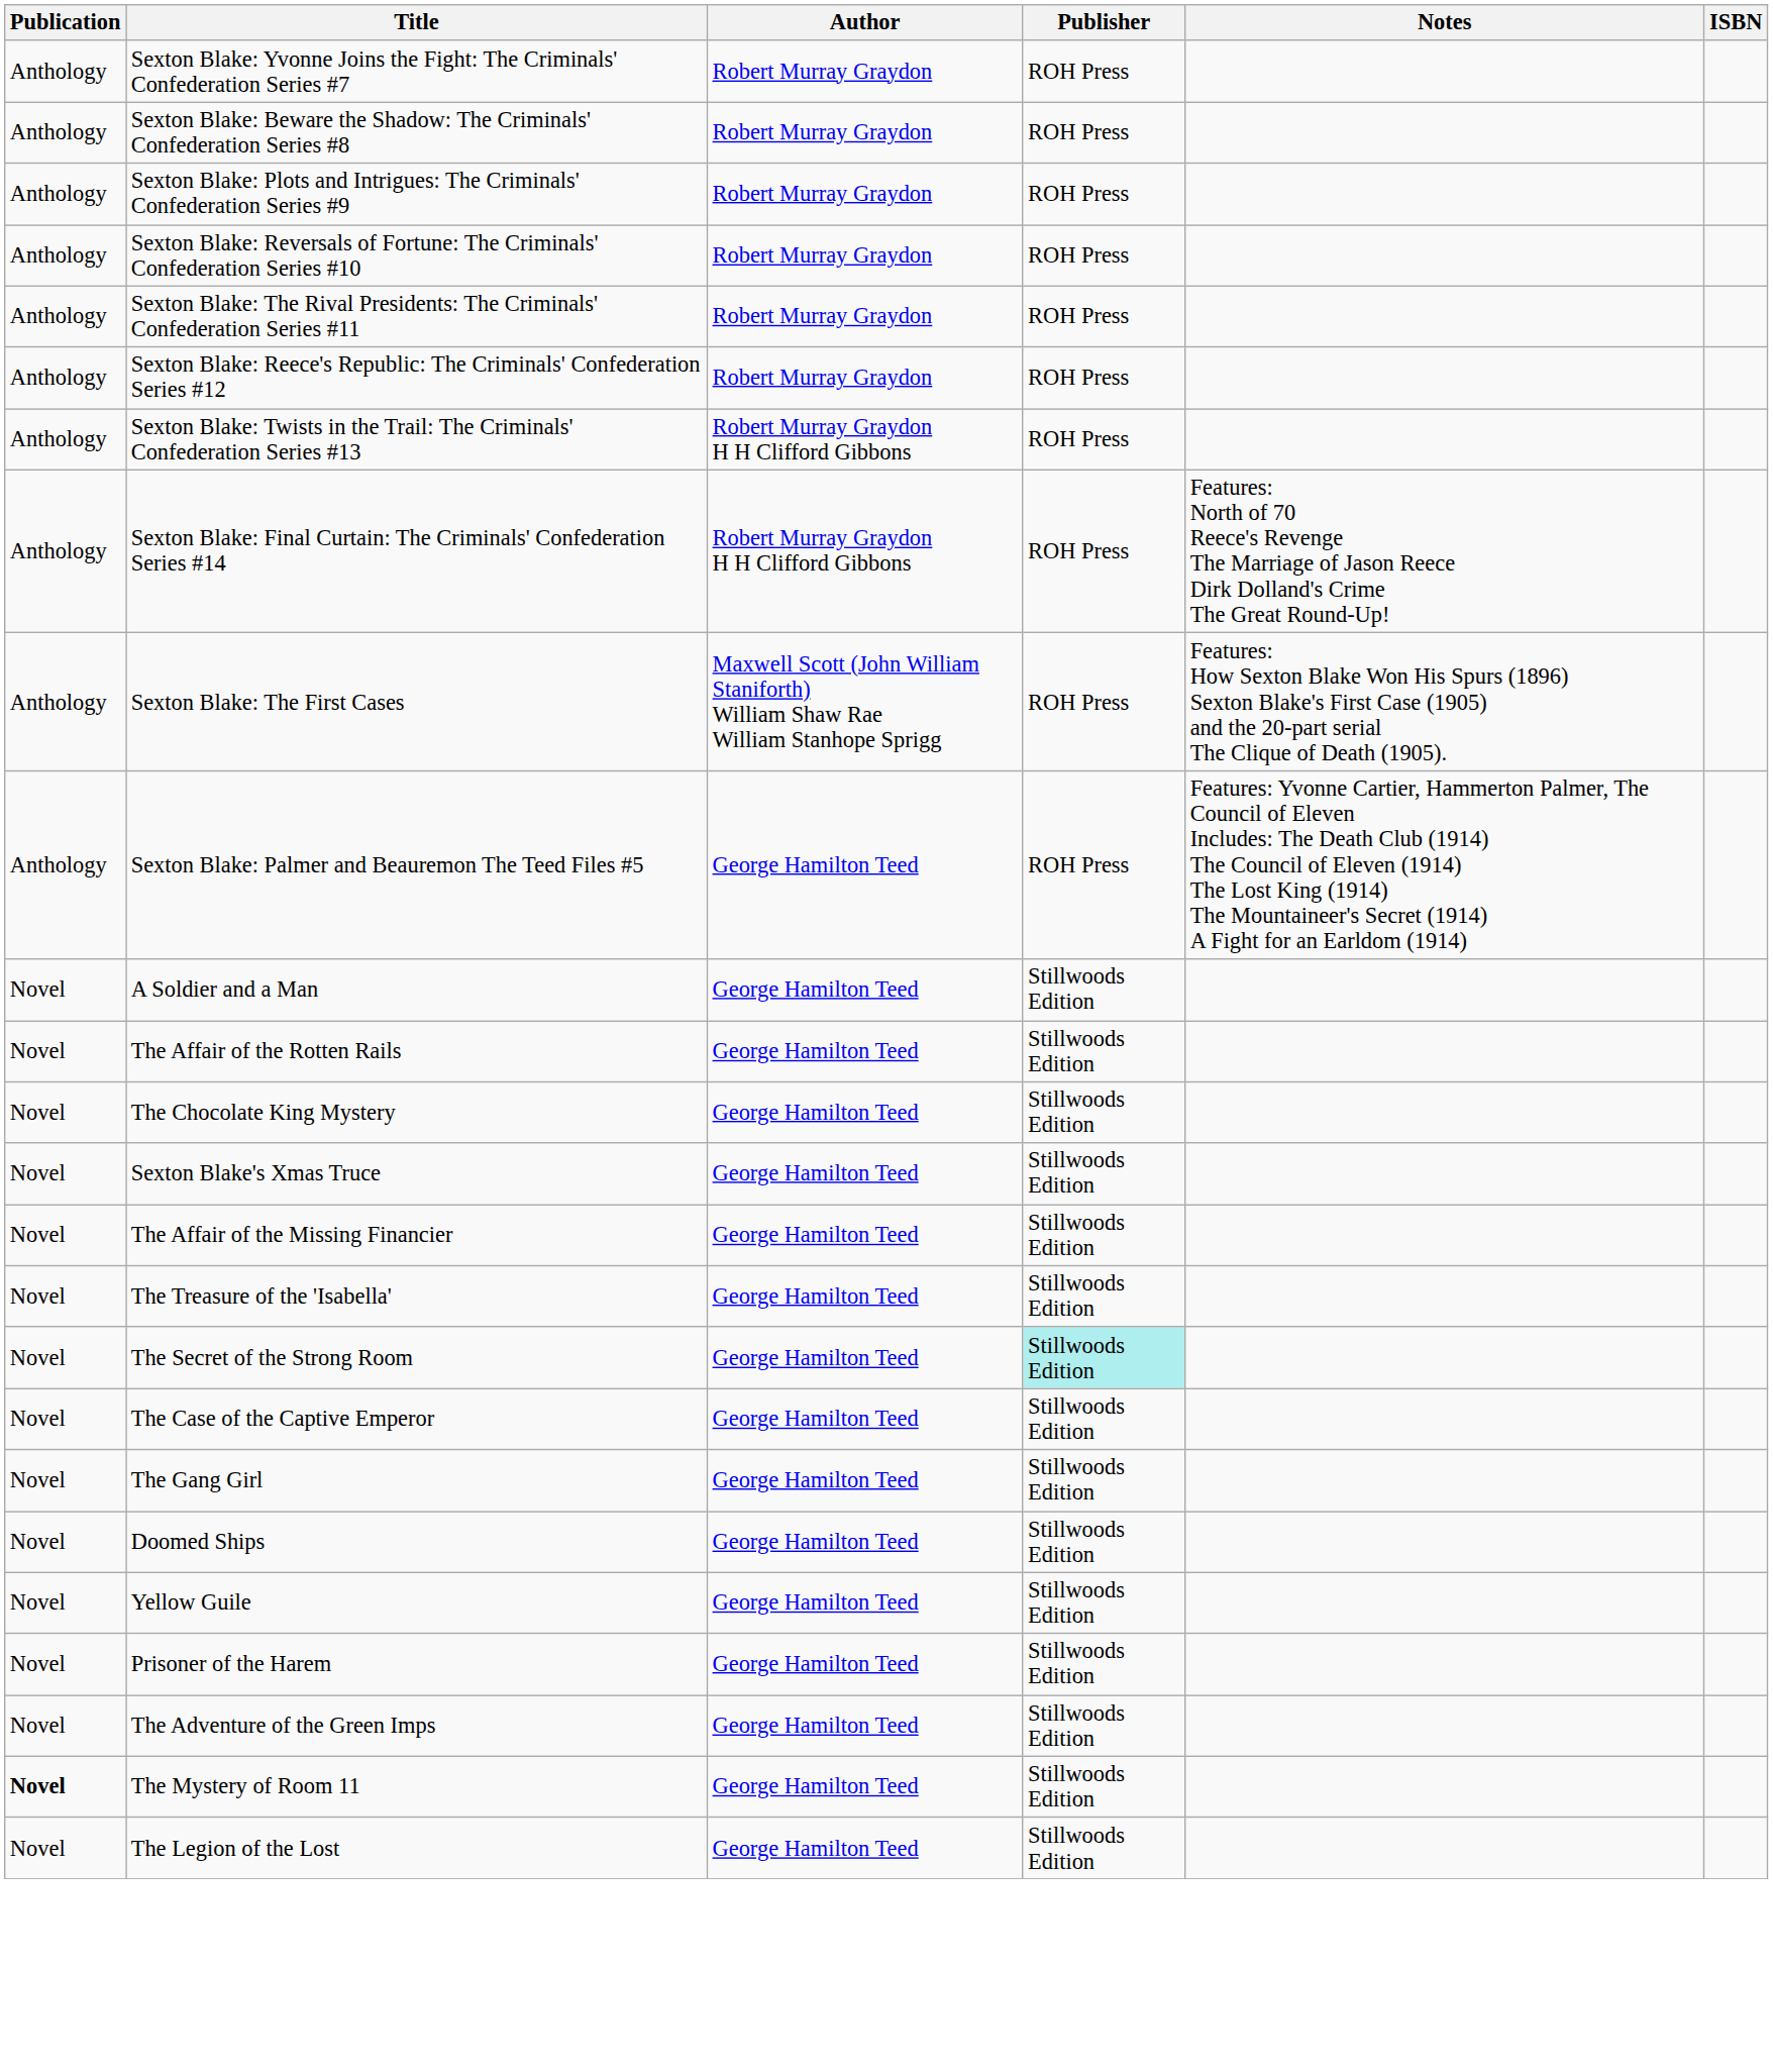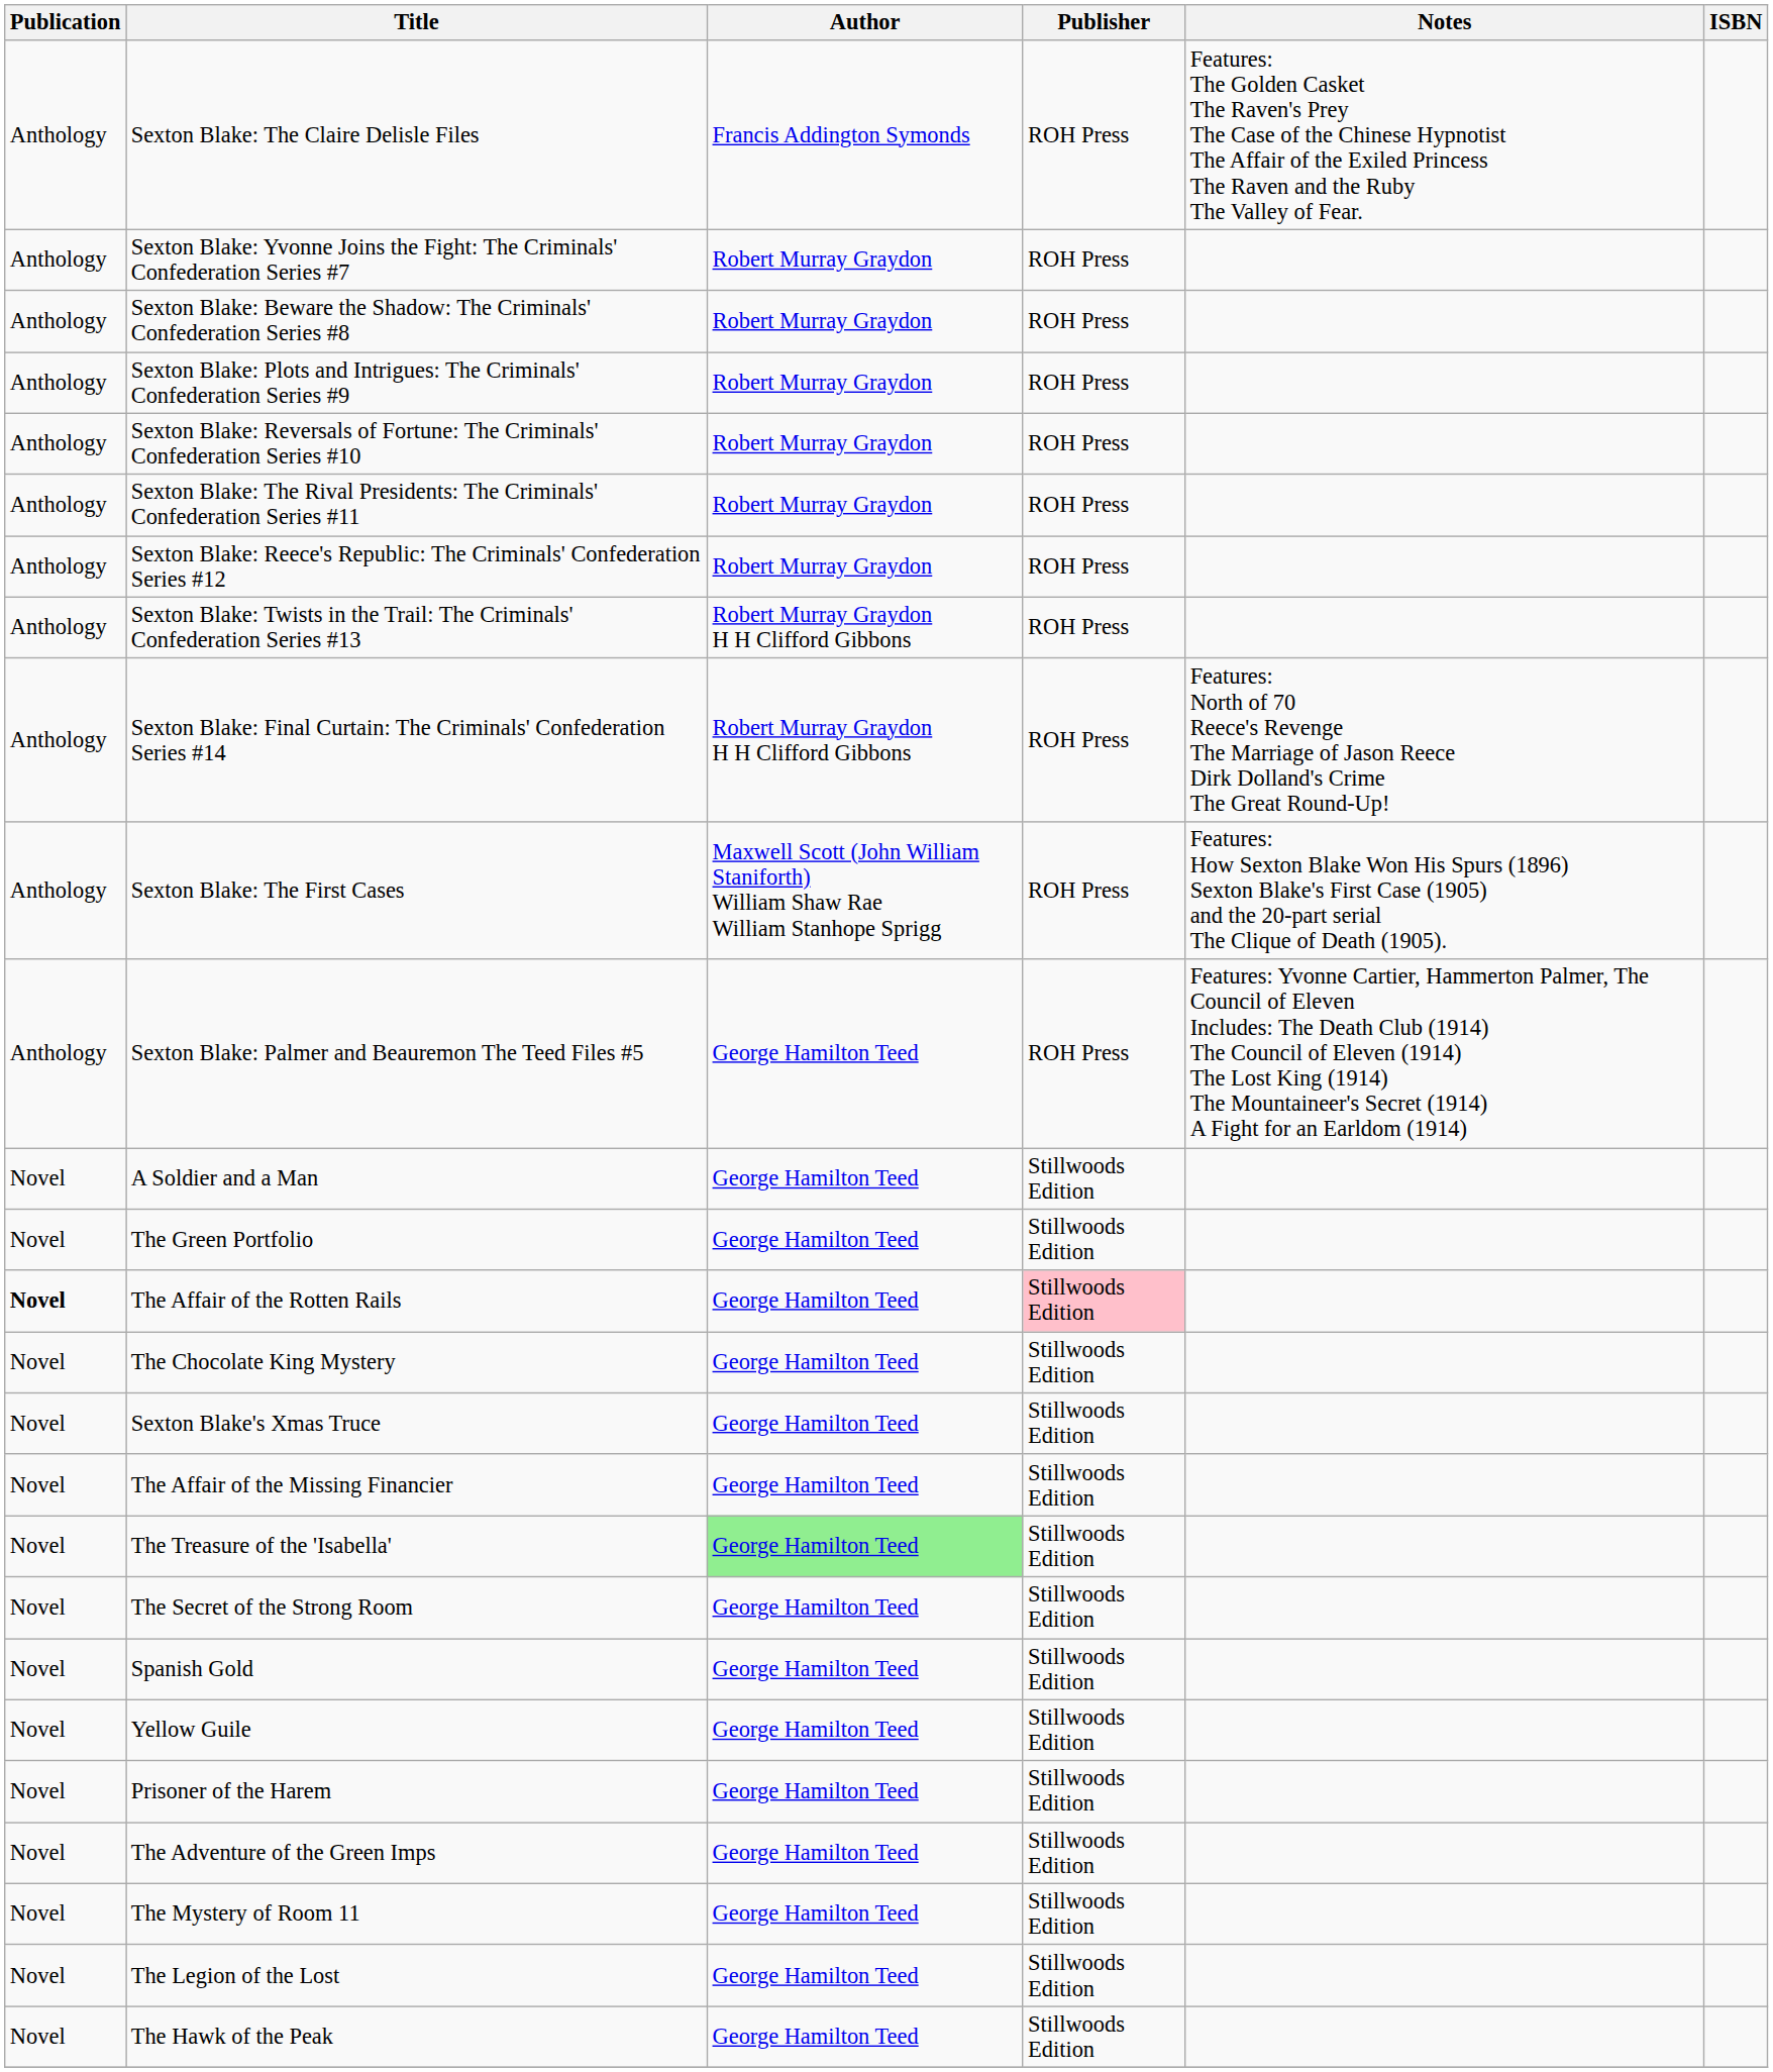 <table class="wikitable">
 <tr>
 <th>Publication</th>
 <th>Title</th>
 <th>Author</th>
 <th>Publisher</th>
 <th>Notes</th>
 <th>ISBN</th>
+</tr>
+<tr>
+<td>Anthology</td>
+<td>Sexton Blake: The Claire Delisle Files</td>
+<td><a href='#'>Francis Addington Symonds</a></td>
+<td>ROH Press</td>
+<td>Features: <br> The Golden Casket <br> The Raven's Prey <br> The Case of the Chinese Hypnotist <br> The Affair of the Exiled Princess <br> The Raven and the Ruby <br> The Valley of Fear.</td>
+<td></td>
 </tr>
 <tr>
 <td>Anthology</td>
 <td>Sexton Blake: Yvonne Joins the Fight: The Criminals' Confederation Series #7</td>
 <td><a href='#'>Robert Murray Graydon</a></td>
 <td>ROH Press</td>
 <td></td>
 <td></td>
 </tr>
 <tr>
 <td>Anthology</td>
 <td>Sexton Blake: Beware the Shadow: The Criminals' Confederation Series #8</td>
 <td><a href='#'>Robert Murray Graydon</a></td>
 <td>ROH Press</td>
 <td></td>
 <td></td>
 </tr>
 <tr>
 <td>Anthology</td>
 <td>Sexton Blake: Plots and Intrigues: The Criminals' Confederation Series #9</td>
 <td><a href='#'>Robert Murray Graydon</a></td>
 <td>ROH Press</td>
 <td></td>
 <td></td>
 </tr>
 <tr>
 <td>Anthology</td>
 <td>Sexton Blake: Reversals of Fortune: The Criminals' Confederation Series #10</td>
 <td><a href='#'>Robert Murray Graydon</a></td>
 <td>ROH Press</td>
 <td></td>
 <td></td>
 </tr>
 <tr>
 <td>Anthology</td>
 <td>Sexton Blake: The Rival Presidents: The Criminals' Confederation Series #11</td>
 <td><a href='#'>Robert Murray Graydon</a></td>
 <td>ROH Press</td>
 <td></td>
 <td></td>
 </tr>
 <tr>
 <td>Anthology</td>
 <td>Sexton Blake: Reece's Republic: The Criminals' Confederation Series #12</td>
 <td><a href='#'>Robert Murray Graydon</a></td>
 <td>ROH Press</td>
 <td></td>
 <td></td>
 </tr>
 <tr>
 <td>Anthology</td>
 <td>Sexton Blake: Twists in the Trail: The Criminals' Confederation Series #13</td>
 <td><a href='#'>Robert Murray Graydon</a> <br> H H Clifford Gibbons</td>
 <td>ROH Press</td>
 <td></td>
 <td></td>
 </tr>
 <tr>
 <td>Anthology</td>
 <td>Sexton Blake: Final Curtain: The Criminals' Confederation Series #14</td>
 <td><a href='#'>Robert Murray Graydon</a> <br> H H Clifford Gibbons</td>
 <td>ROH Press</td>
 <td>Features: <br> North of 70<br> Reece's Revenge<br> The Marriage of Jason Reece<br> Dirk Dolland's Crime<br> The Great Round-Up!</td>
 <td></td>
 </tr>
 <tr>
 <td>Anthology</td>
 <td>Sexton Blake: The First Cases</td>
 <td><a href='#'>Maxwell Scott (John William Staniforth)</a> <br> William Shaw Rae <br>William Stanhope Sprigg</td>
 <td>ROH Press</td>
 <td>Features: <br> How Sexton Blake Won His Spurs (1896) <br> Sexton Blake's First Case (1905)<br> and the 20-part serial <br> The Clique of Death (1905).</td>
 <td></td>
 </tr>
 <tr>
 <td>Anthology</td>
 <td>Sexton Blake: Palmer and Beauremon The Teed Files #5</td>
 <td><a href='#'>George Hamilton Teed</a></td>
 <td>ROH Press</td>
 <td>Features: Yvonne Cartier, Hammerton Palmer, The Council of Eleven <br> Includes: The Death Club (1914) <br> The Council of Eleven (1914) <br> The Lost King (1914) <br> The Mountaineer's Secret (1914)<br> A Fight for an Earldom (1914)</td>
 <td></td>
 </tr>
 <tr>
 <td>Novel</td>
 <td>A Soldier and a Man</td>
 <td><a href='#'>George Hamilton Teed</a></td>
 <td>Stillwoods Edition</td>
 <td></td>
 <td></td>
 </tr>
 <tr>
 <td>Novel</td>
+<td>The Green Portfolio</td>
+<td><a href='#'>George Hamilton Teed</a></td>
+<td>Stillwoods Edition</td>
+<td></td>
+<td></td>
+</tr>
+<tr>
+<td><strong>Novel</strong></td>
 <td>The Affair of the Rotten Rails</td>
 <td><a href='#'>George Hamilton Teed</a></td>
-<td>Stillwoods Edition</td>
+<td style="background: pink;">Stillwoods Edition</td>
 <td></td>
 <td></td>
 </tr>
 <tr>
 <td>Novel</td>
 <td>The Chocolate King Mystery</td>
 <td><a href='#'>George Hamilton Teed</a></td>
 <td>Stillwoods Edition</td>
 <td></td>
 <td></td>
 </tr>
 <tr>
 <td>Novel</td>
 <td>Sexton Blake's Xmas Truce</td>
 <td><a href='#'>George Hamilton Teed</a></td>
 <td>Stillwoods Edition</td>
 <td></td>
 <td></td>
 </tr>
 <tr>
 <td>Novel</td>
 <td>The Affair of the Missing Financier</td>
 <td><a href='#'>George Hamilton Teed</a></td>
 <td>Stillwoods Edition</td>
 <td></td>
 <td></td>
 </tr>
 <tr>
 <td>Novel</td>
 <td>The Treasure of the 'Isabella'</td>
-<td><a href='#'>George Hamilton Teed</a></td>
+<td style="background: lightgreen;"><a href='#'>George Hamilton Teed</a></td>
 <td>Stillwoods Edition</td>
 <td></td>
 <td></td>
 </tr>
 <tr>
 <td>Novel</td>
 <td>The Secret of the Strong Room</td>
 <td><a href='#'>George Hamilton Teed</a></td>
-<td style="background: paleturquoise;">Stillwoods Edition</td>
-<td></td>
-<td></td>
-</tr>
-<tr>
-<td>Novel</td>
-<td>The Case of the Captive Emperor</td>
-<td><a href='#'>George Hamilton Teed</a></td>
 <td>Stillwoods Edition</td>
 <td></td>
 <td></td>
 </tr>
 <tr>
 <td>Novel</td>
-<td>The Gang Girl</td>
-<td><a href='#'>George Hamilton Teed</a></td>
-<td>Stillwoods Edition</td>
-<td></td>
-<td></td>
-</tr>
-<tr>
-<td>Novel</td>
-<td>Doomed Ships</td>
+<td>Spanish Gold</td>
 <td><a href='#'>George Hamilton Teed</a></td>
 <td>Stillwoods Edition</td>
 <td></td>
 <td></td>
 </tr>
 <tr>
 <td>Novel</td>
 <td>Yellow Guile</td>
 <td><a href='#'>George Hamilton Teed</a></td>
 <td>Stillwoods Edition</td>
 <td></td>
 <td></td>
 </tr>
 <tr>
 <td>Novel</td>
 <td>Prisoner of the Harem</td>
 <td><a href='#'>George Hamilton Teed</a></td>
 <td>Stillwoods Edition</td>
 <td></td>
 <td></td>
 </tr>
 <tr>
 <td>Novel</td>
 <td>The Adventure of the Green Imps</td>
 <td><a href='#'>George Hamilton Teed</a></td>
 <td>Stillwoods Edition</td>
 <td></td>
 <td></td>
 </tr>
 <tr>
-<td><strong>Novel</strong></td>
+<td>Novel</td>
 <td>The Mystery of Room 11</td>
 <td><a href='#'>George Hamilton Teed</a></td>
 <td>Stillwoods Edition</td>
 <td></td>
 <td></td>
 </tr>
 <tr>
 <td>Novel</td>
 <td>The Legion of the Lost</td>
 <td><a href='#'>George Hamilton Teed</a></td>
 <td>Stillwoods Edition</td>
 <td></td>
 <td></td>
 </tr>
 <tr>
+<td>Novel</td>
+<td>The Hawk of the Peak</td>
+<td><a href='#'>George Hamilton Teed</a></td>
+<td>Stillwoods Edition</td>
+<td></td>
+<td></td>
+</tr>
+<tr>
 </tr>
 </table>
